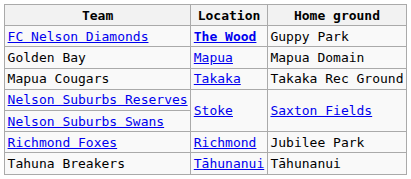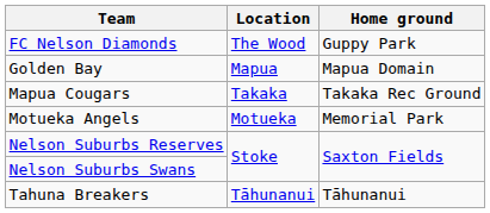 <table class="wikitable sortable">
 <tr>
 <th>Team</th>
 <th>Location</th>
 <th>Home ground</th>
 </tr>
 <tr>
 <td><a href='#'>FC Nelson Diamonds</a></td>
-<td><strong><a href='#'>The Wood</a></strong></td>
+<td><a href='#'>The Wood</a></td>
 <td>Guppy Park</td>
 </tr>
 <tr>
 <td>Golden Bay</td>
 <td><a href='#'>Mapua</a></td>
 <td>Mapua Domain</td>
 </tr>
 <tr>
 <td>Mapua Cougars</td>
 <td><a href='#'>Takaka</a></td>
 <td>Takaka Rec Ground</td>
 </tr>
 <tr>
+<td>Motueka Angels</td>
+<td><a href='#'>Motueka</a></td>
+<td>Memorial Park</td>
+</tr>
+<tr>
 <td><a href='#'>Nelson Suburbs Reserves</a></td>
 <td rowspan=2><a href='#'>Stoke</a></td>
 <td rowspan=2><a href='#'>Saxton Fields</a></td>
 </tr>
 <tr>
 <td><a href='#'>Nelson Suburbs Swans</a></td>
 </tr>
 <tr>
-<td><a href='#'>Richmond Foxes</a></td>
-<td><a href='#'>Richmond</a></td>
-<td>Jubilee Park</td>
-</tr>
-<tr>
 <td>Tahuna Breakers</td>
 <td><a href='#'>Tāhunanui</a></td>
 <td>Tāhunanui</td>
 </tr>
 </table>
